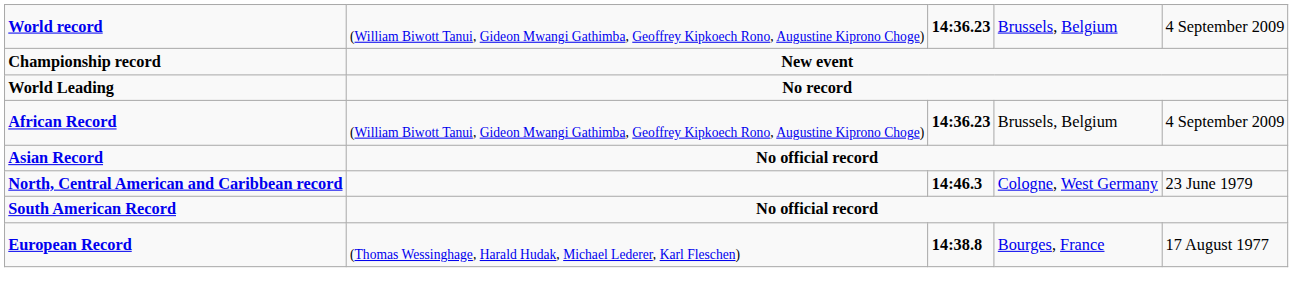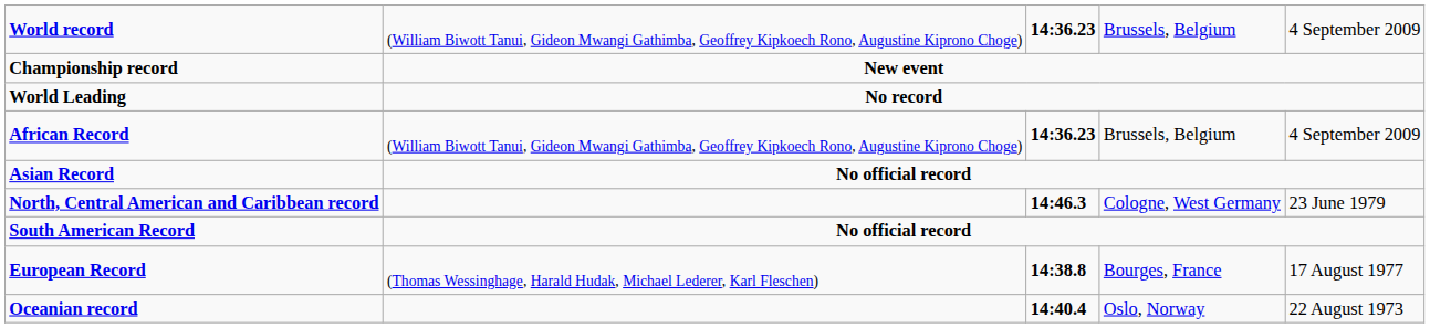 <table class="wikitable">
 <tr>
 <td><strong><a href='#'>World record</a></strong></td>
 <td><br><small>(<a href='#'>William Biwott Tanui</a>, <a href='#'>Gideon Mwangi Gathimba</a>, <a href='#'>Geoffrey Kipkoech Rono</a>, <a href='#'>Augustine Kiprono Choge</a>)</small></td>
 <td><strong>14:36.23</strong></td>
 <td> <a href='#'>Brussels</a>, <a href='#'>Belgium</a></td>
 <td>4 September 2009</td>
 </tr>
 <tr>
 <td><strong>Championship record</strong></td>
 <td colspan=4 align=center><strong>New event</strong></td>
 </tr>
 <tr>
 <td><strong>World Leading</strong></td>
 <td colspan=4 align=center><strong>No record</strong></td>
 </tr>
 <tr>
 <td><strong><a href='#'>African Record</a></strong></td>
 <td><br><small>(<a href='#'>William Biwott Tanui</a>, <a href='#'>Gideon Mwangi Gathimba</a>, <a href='#'>Geoffrey Kipkoech Rono</a>, <a href='#'>Augustine Kiprono Choge</a>)</small></td>
 <td><strong>14:36.23</strong></td>
 <td> Brussels, Belgium</td>
 <td>4 September 2009</td>
 </tr>
 <tr>
 <td><strong><a href='#'>Asian Record</a></strong></td>
 <td colspan=4 align=center><strong>No official record</strong></td>
 </tr>
 <tr>
 <td><strong><a href='#'>North, Central American and Caribbean record</a></strong></td>
 <td></td>
 <td><strong>14:46.3</strong></td>
 <td> <a href='#'>Cologne</a>, <a href='#'>West Germany</a></td>
 <td>23 June 1979</td>
 </tr>
 <tr>
 <td><strong><a href='#'>South American Record</a></strong></td>
 <td colspan=4 align=center><strong>No official record</strong></td>
 </tr>
 <tr>
 <td><strong><a href='#'>European Record</a></strong></td>
 <td><br><small>(<a href='#'>Thomas Wessinghage</a>, <a href='#'>Harald Hudak</a>, <a href='#'>Michael Lederer</a>, <a href='#'>Karl Fleschen</a>)</small></td>
 <td><strong>14:38.8</strong></td>
 <td> <a href='#'>Bourges</a>, <a href='#'>France</a></td>
 <td>17 August 1977</td>
 </tr>
+<tr>
+<td><strong><a href='#'>Oceanian record</a></strong></td>
+<td></td>
+<td><strong>14:40.4</strong></td>
+<td> <a href='#'>Oslo</a>, <a href='#'>Norway</a></td>
+<td>22 August 1973</td>
+</tr>
 </table>
